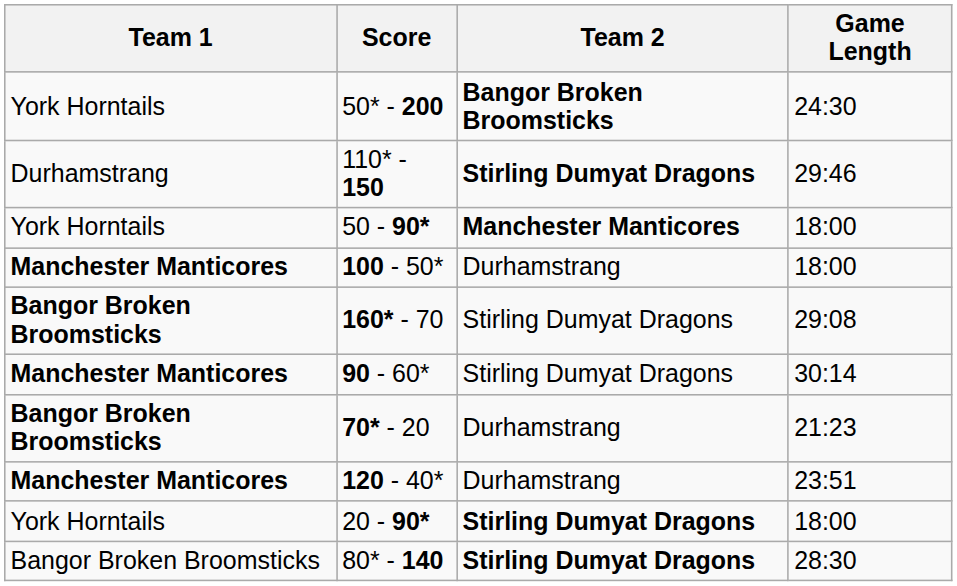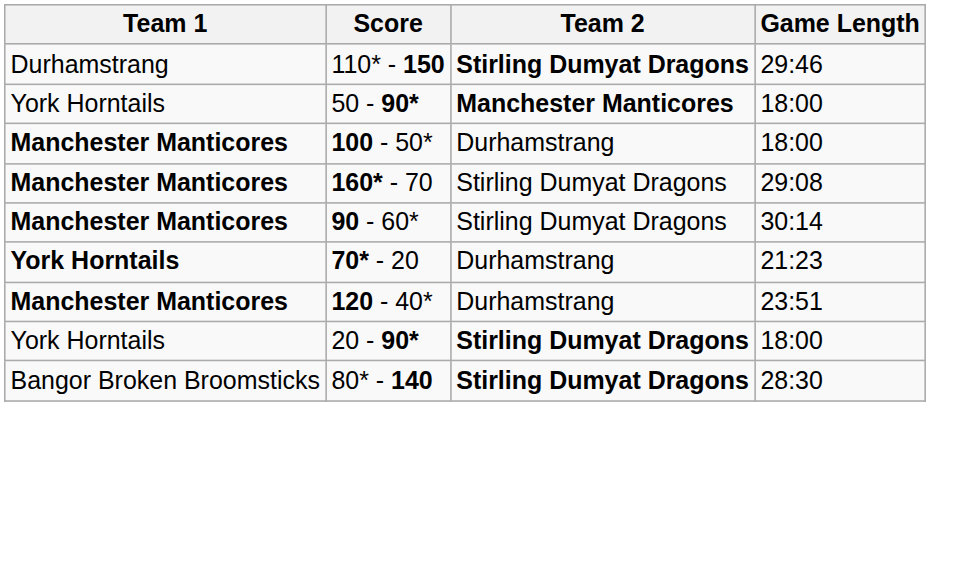 <table class="wikitable">
 <tr>
 <th>Team 1</th>
 <th>Score</th>
 <th>Team 2</th>
 <th>Game Length</th>
-</tr>
-<tr>
-<td>York Horntails</td>
-<td>50* - <strong>200</strong></td>
-<td><strong>Bangor Broken Broomsticks</strong></td>
-<td>24:30</td>
 </tr>
 <tr>
 <td>Durhamstrang</td>
 <td>110* - <strong>150</strong></td>
 <td><strong>Stirling Dumyat Dragons</strong></td>
 <td>29:46</td>
 </tr>
 <tr>
 <td>York Horntails</td>
 <td>50 - <strong>90*</strong></td>
 <td><strong>Manchester Manticores</strong></td>
 <td>18:00</td>
 </tr>
 <tr>
 <td><strong>Manchester Manticores</strong></td>
 <td><strong>100</strong> - 50*</td>
 <td>Durhamstrang</td>
 <td>18:00</td>
 </tr>
 <tr>
-<td><strong>Bangor Broken Broomsticks</strong></td>
+<td><strong>Manchester Manticores</strong></td>
 <td><strong>160*</strong> - 70</td>
 <td>Stirling Dumyat Dragons</td>
 <td>29:08</td>
 </tr>
 <tr>
 <td><strong>Manchester Manticores</strong></td>
 <td><strong>90</strong> - 60*</td>
 <td>Stirling Dumyat Dragons</td>
 <td>30:14</td>
 </tr>
 <tr>
-<td><strong>Bangor Broken Broomsticks</strong></td>
+<td><strong>York Horntails</strong></td>
 <td><strong>70*</strong> - 20</td>
 <td>Durhamstrang</td>
 <td>21:23</td>
 </tr>
 <tr>
 <td><strong>Manchester Manticores</strong></td>
 <td><strong>120</strong> - 40*</td>
 <td>Durhamstrang</td>
 <td>23:51</td>
 </tr>
 <tr>
 <td>York Horntails</td>
 <td>20 - <strong>90*</strong></td>
 <td><strong>Stirling Dumyat Dragons</strong></td>
 <td>18:00</td>
 </tr>
 <tr>
 <td>Bangor Broken Broomsticks</td>
 <td>80* - <strong>140</strong></td>
 <td><strong>Stirling Dumyat Dragons</strong></td>
 <td>28:30</td>
 </tr>
 </table>
